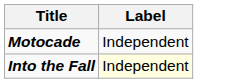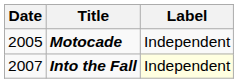 <table class="wikitable">
 <tr>
+<th>Date</th>
 <th>Title</th>
 <th>Label</th>
 </tr>
 <tr>
+<td align="left" valign="center">2005</td>
 <td align="left" valign="center"><strong><em>Motocade</em></strong></td>
 <td align="left" valign="center">Independent</td>
 </tr>
 <tr>
+<td align="left" valign="center">2007</td>
 <td align="left" valign="center"><strong><em>Into the Fall</em></strong></td>
 <td align="left" valign="center" style="background: lightyellow;">Independent</td>
 </tr>
 </table>
